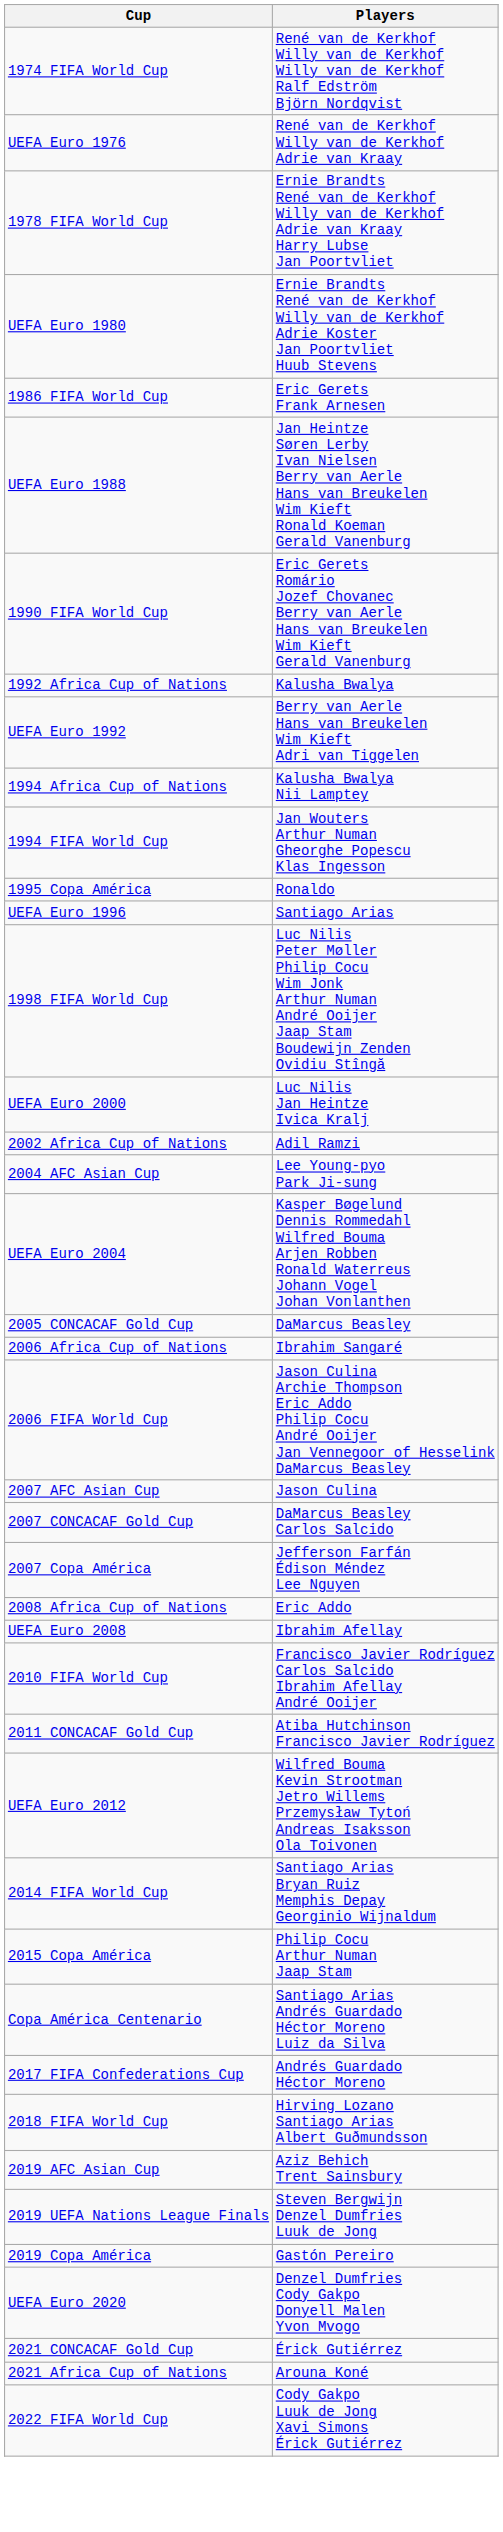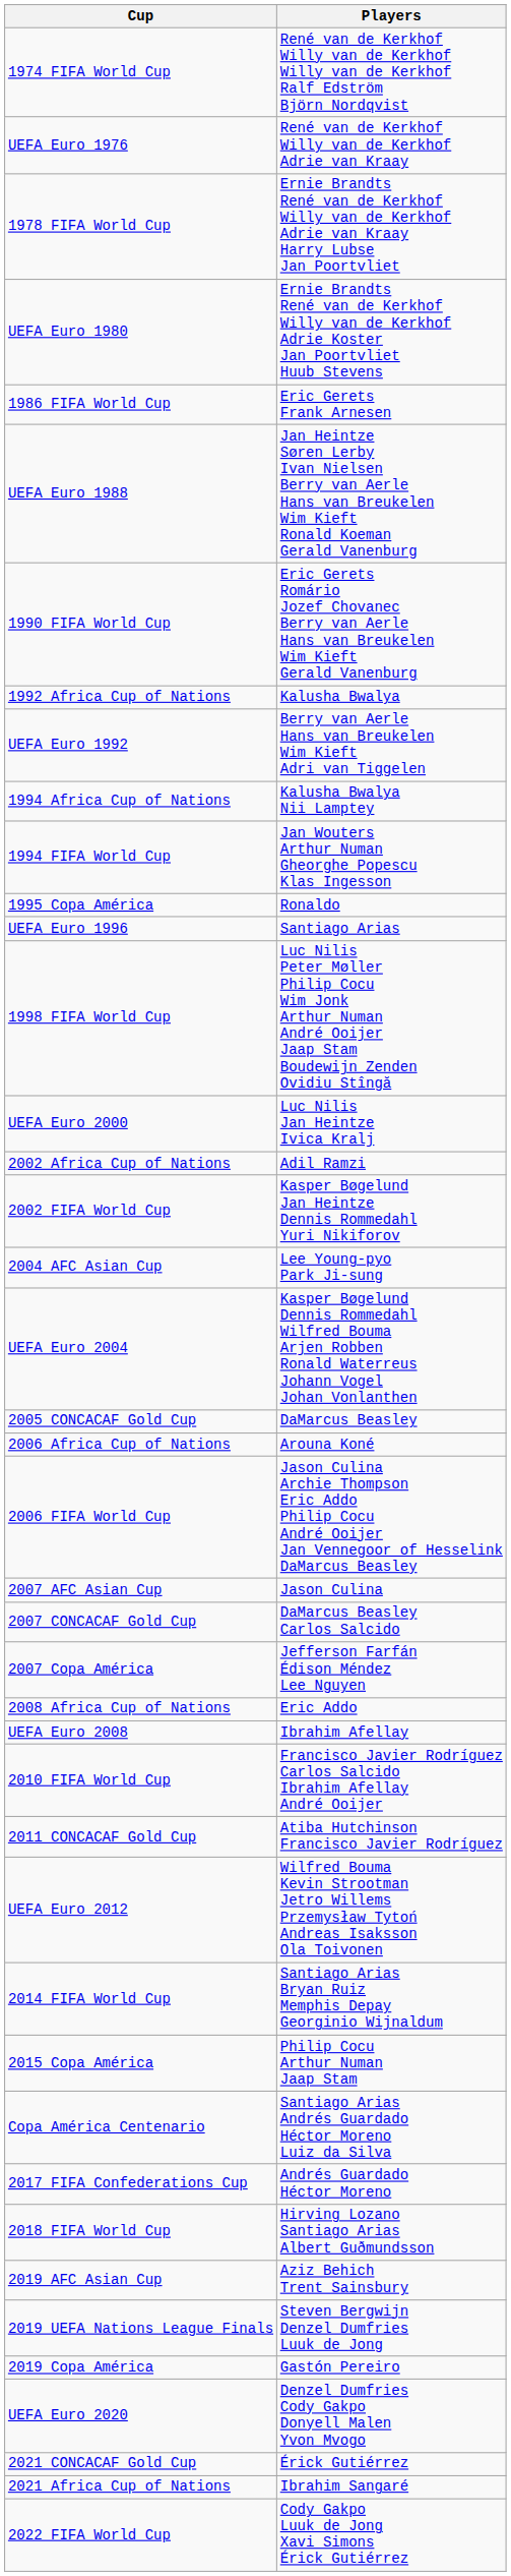 <table class="wikitable" style="text-align: left">
 <tr style="text-align: center">
 <th>Cup</th>
 <th>Players</th>
 </tr>
 <tr>
 <td align="left"> <a href='#'>1974 FIFA World Cup</a></td>
 <td> <a href='#'>René van de Kerkhof</a><br> <a href='#'>Willy van de Kerkhof</a><br> <a href='#'>Willy van de Kerkhof</a><br> <a href='#'>Ralf Edström</a><br> <a href='#'>Björn Nordqvist</a></td>
 </tr>
 <tr>
 <td align="left"> <a href='#'>UEFA Euro 1976</a></td>
 <td> <a href='#'>René van de Kerkhof</a><br> <a href='#'>Willy van de Kerkhof</a><br> <a href='#'>Adrie van Kraay</a></td>
 </tr>
 <tr>
 <td align="left"> <a href='#'>1978 FIFA World Cup</a></td>
 <td> <a href='#'>Ernie Brandts</a><br> <a href='#'>René van de Kerkhof</a><br> <a href='#'>Willy van de Kerkhof</a><br> <a href='#'>Adrie van Kraay</a><br> <a href='#'>Harry Lubse</a><br> <a href='#'>Jan Poortvliet</a></td>
 </tr>
 <tr>
 <td align="left"> <a href='#'>UEFA Euro 1980</a></td>
 <td> <a href='#'>Ernie Brandts</a><br> <a href='#'>René van de Kerkhof</a><br> <a href='#'>Willy van de Kerkhof</a><br> <a href='#'>Adrie Koster</a><br> <a href='#'>Jan Poortvliet</a><br> <a href='#'>Huub Stevens</a></td>
 </tr>
 <tr>
 <td align="left"> <a href='#'>1986 FIFA World Cup</a></td>
 <td> <a href='#'>Eric Gerets</a><br> <a href='#'>Frank Arnesen</a></td>
 </tr>
 <tr>
 <td align="left"> <a href='#'>UEFA Euro 1988</a></td>
 <td> <a href='#'>Jan Heintze</a><br> <a href='#'>Søren Lerby</a><br> <a href='#'>Ivan Nielsen</a><br> <a href='#'>Berry van Aerle</a><br> <a href='#'>Hans van Breukelen</a><br> <a href='#'>Wim Kieft</a><br> <a href='#'>Ronald Koeman</a><br> <a href='#'>Gerald Vanenburg</a></td>
 </tr>
 <tr>
 <td align="left"> <a href='#'>1990 FIFA World Cup</a></td>
 <td> <a href='#'>Eric Gerets</a><br> <a href='#'>Romário</a><br> <a href='#'>Jozef Chovanec</a><br> <a href='#'>Berry van Aerle</a><br> <a href='#'>Hans van Breukelen</a><br> <a href='#'>Wim Kieft</a><br> <a href='#'>Gerald Vanenburg</a></td>
 </tr>
 <tr>
 <td align="left"> <a href='#'>1992 Africa Cup of Nations</a></td>
 <td> <a href='#'>Kalusha Bwalya</a></td>
 </tr>
 <tr>
 <td align="left"> <a href='#'>UEFA Euro 1992</a></td>
 <td> <a href='#'>Berry van Aerle</a><br> <a href='#'>Hans van Breukelen</a><br> <a href='#'>Wim Kieft</a><br> <a href='#'>Adri van Tiggelen</a></td>
 </tr>
 <tr>
 <td align="left"> <a href='#'>1994 Africa Cup of Nations</a></td>
 <td> <a href='#'>Kalusha Bwalya</a><br> <a href='#'>Nii Lamptey</a></td>
 </tr>
 <tr>
 <td align="left"> <a href='#'>1994 FIFA World Cup</a></td>
 <td> <a href='#'>Jan Wouters</a><br> <a href='#'>Arthur Numan</a><br> <a href='#'>Gheorghe Popescu</a><br> <a href='#'>Klas Ingesson</a></td>
 </tr>
 <tr>
 <td align="left"> <a href='#'>1995 Copa América</a></td>
 <td> <a href='#'>Ronaldo</a></td>
 </tr>
 <tr>
 <td align="left"> <a href='#'>UEFA Euro 1996</a></td>
 <td> <a href='#'>Santiago Arias</a></td>
 </tr>
 <tr>
 <td align="left"> <a href='#'>1998 FIFA World Cup</a></td>
 <td> <a href='#'>Luc Nilis</a><br> <a href='#'>Peter Møller</a><br> <a href='#'>Philip Cocu</a><br> <a href='#'>Wim Jonk</a><br> <a href='#'>Arthur Numan</a><br> <a href='#'>André Ooijer</a><br> <a href='#'>Jaap Stam</a><br> <a href='#'>Boudewijn Zenden</a><br> <a href='#'>Ovidiu Stîngă</a></td>
 </tr>
 <tr>
 <td align="left">  <a href='#'>UEFA Euro 2000</a></td>
 <td> <a href='#'>Luc Nilis</a><br> <a href='#'>Jan Heintze</a><br> <a href='#'>Ivica Kralj</a></td>
 </tr>
 <tr>
 <td align="left"> <a href='#'>2002 Africa Cup of Nations</a></td>
 <td> <a href='#'>Adil Ramzi</a></td>
 </tr>
 <tr>
+<td align="left">  <a href='#'>2002 FIFA World Cup</a></td>
+<td> <a href='#'>Kasper Bøgelund</a><br> <a href='#'>Jan Heintze</a><br> <a href='#'>Dennis Rommedahl</a><br> <a href='#'>Yuri Nikiforov</a></td>
+</tr>
+<tr>
 <td align="left"> <a href='#'>2004 AFC Asian Cup</a></td>
 <td> <a href='#'>Lee Young-pyo</a><br> <a href='#'>Park Ji-sung</a></td>
 </tr>
 <tr>
 <td align="left"> <a href='#'>UEFA Euro 2004</a></td>
 <td> <a href='#'>Kasper Bøgelund</a><br> <a href='#'>Dennis Rommedahl</a><br> <a href='#'>Wilfred Bouma</a><br> <a href='#'>Arjen Robben</a> <br> <a href='#'>Ronald Waterreus</a><br> <a href='#'>Johann Vogel</a><br> <a href='#'>Johan Vonlanthen</a></td>
 </tr>
 <tr>
 <td align="left"> <a href='#'>2005 CONCACAF Gold Cup</a></td>
 <td> <a href='#'>DaMarcus Beasley</a></td>
 </tr>
 <tr>
 <td align="left"> <a href='#'>2006 Africa Cup of Nations</a></td>
-<td> <a href='#'>Ibrahim Sangaré</a></td>
+<td> <a href='#'>Arouna Koné</a></td>
 </tr>
 <tr>
 <td align="left"> <a href='#'>2006 FIFA World Cup</a></td>
 <td> <a href='#'>Jason Culina</a><br> <a href='#'>Archie Thompson</a><br> <a href='#'>Eric Addo</a><br> <a href='#'>Philip Cocu</a><br> <a href='#'>André Ooijer</a><br> <a href='#'>Jan Vennegoor of Hesselink</a><br> <a href='#'>DaMarcus Beasley</a></td>
 </tr>
 <tr>
 <td align="left"> <a href='#'>2007 AFC Asian Cup</a></td>
 <td> <a href='#'>Jason Culina</a></td>
 </tr>
 <tr>
 <td align="left"> <a href='#'>2007 CONCACAF Gold Cup</a></td>
 <td> <a href='#'>DaMarcus Beasley</a><br> <a href='#'>Carlos Salcido</a></td>
 </tr>
 <tr>
 <td align="left"> <a href='#'>2007 Copa América</a></td>
 <td> <a href='#'>Jefferson Farfán</a><br> <a href='#'>Édison Méndez</a><br> <a href='#'>Lee Nguyen</a></td>
 </tr>
 <tr>
 <td align="left"> <a href='#'>2008 Africa Cup of Nations</a></td>
 <td> <a href='#'>Eric Addo</a></td>
 </tr>
 <tr>
 <td align="left">  <a href='#'>UEFA Euro 2008</a></td>
 <td> <a href='#'>Ibrahim Afellay</a></td>
 </tr>
 <tr>
 <td align="left"> <a href='#'>2010 FIFA World Cup</a></td>
 <td> <a href='#'>Francisco Javier Rodríguez</a><br> <a href='#'>Carlos Salcido</a><br> <a href='#'>Ibrahim Afellay</a><br> <a href='#'>André Ooijer</a></td>
 </tr>
 <tr>
 <td align="left"> <a href='#'>2011 CONCACAF Gold Cup</a></td>
 <td> <a href='#'>Atiba Hutchinson</a><br> <a href='#'>Francisco Javier Rodríguez</a></td>
 </tr>
 <tr>
 <td align="left">  <a href='#'>UEFA Euro 2012</a></td>
 <td> <a href='#'>Wilfred Bouma</a><br> <a href='#'>Kevin Strootman</a><br> <a href='#'>Jetro Willems</a><br> <a href='#'>Przemysław Tytoń</a><br> <a href='#'>Andreas Isaksson</a><br> <a href='#'>Ola Toivonen</a></td>
 </tr>
 <tr>
 <td align="left"> <a href='#'>2014 FIFA World Cup</a></td>
 <td> <a href='#'>Santiago Arias</a><br> <a href='#'>Bryan Ruiz</a><br> <a href='#'>Memphis Depay</a><br> <a href='#'>Georginio Wijnaldum</a></td>
 </tr>
 <tr>
 <td align="left"> <a href='#'>2015 Copa América</a></td>
 <td> <a href='#'>Philip Cocu</a><br> <a href='#'>Arthur Numan</a><br> <a href='#'>Jaap Stam</a></td>
 </tr>
 <tr>
 <td align="left"> <a href='#'>Copa América Centenario</a></td>
 <td> <a href='#'>Santiago Arias</a><br> <a href='#'>Andrés Guardado</a><br> <a href='#'>Héctor Moreno</a><br> <a href='#'>Luiz da Silva</a></td>
 </tr>
 <tr>
 <td align="left"> <a href='#'>2017 FIFA Confederations Cup</a></td>
 <td> <a href='#'>Andrés Guardado</a><br> <a href='#'>Héctor Moreno</a></td>
 </tr>
 <tr>
 <td align="left"> <a href='#'>2018 FIFA World Cup</a></td>
 <td> <a href='#'>Hirving Lozano</a><br> <a href='#'>Santiago Arias</a><br> <a href='#'>Albert Guðmundsson</a></td>
 </tr>
 <tr>
 <td align="left"> <a href='#'>2019 AFC Asian Cup</a></td>
 <td> <a href='#'>Aziz Behich</a><br> <a href='#'>Trent Sainsbury</a></td>
 </tr>
 <tr>
 <td align="left"> <a href='#'>2019 UEFA Nations League Finals</a></td>
 <td> <a href='#'>Steven Bergwijn</a><br> <a href='#'>Denzel Dumfries</a><br> <a href='#'>Luuk de Jong</a></td>
 </tr>
 <tr>
 <td align="left"> <a href='#'>2019 Copa América</a></td>
 <td> <a href='#'>Gastón Pereiro</a></td>
 </tr>
 <tr>
 <td align="left"> <a href='#'>UEFA Euro 2020</a></td>
 <td> <a href='#'>Denzel Dumfries</a><br> <a href='#'>Cody Gakpo</a><br> <a href='#'>Donyell Malen</a><br> <a href='#'>Yvon Mvogo</a></td>
 </tr>
 <tr>
 <td align="left"> <a href='#'>2021 CONCACAF Gold Cup</a></td>
 <td> <a href='#'>Érick Gutiérrez</a></td>
 </tr>
 <tr>
 <td align="left"> <a href='#'>2021 Africa Cup of Nations</a></td>
-<td> <a href='#'>Arouna Koné</a></td>
+<td> <a href='#'>Ibrahim Sangaré</a></td>
 </tr>
 <tr>
 <td align="left"> <a href='#'>2022 FIFA World Cup</a></td>
 <td> <a href='#'>Cody Gakpo</a><br> <a href='#'>Luuk de Jong</a><br> <a href='#'>Xavi Simons</a><br> <a href='#'>Érick Gutiérrez</a></td>
 </tr>
 </table>
